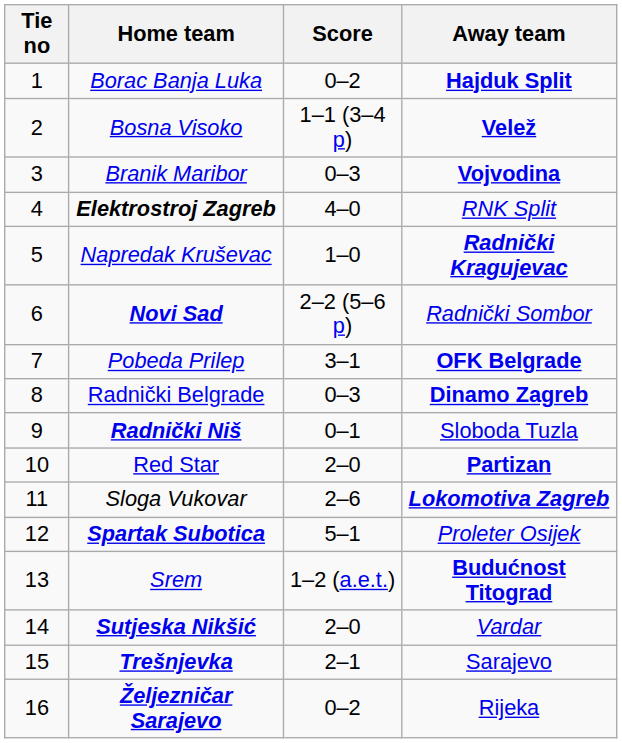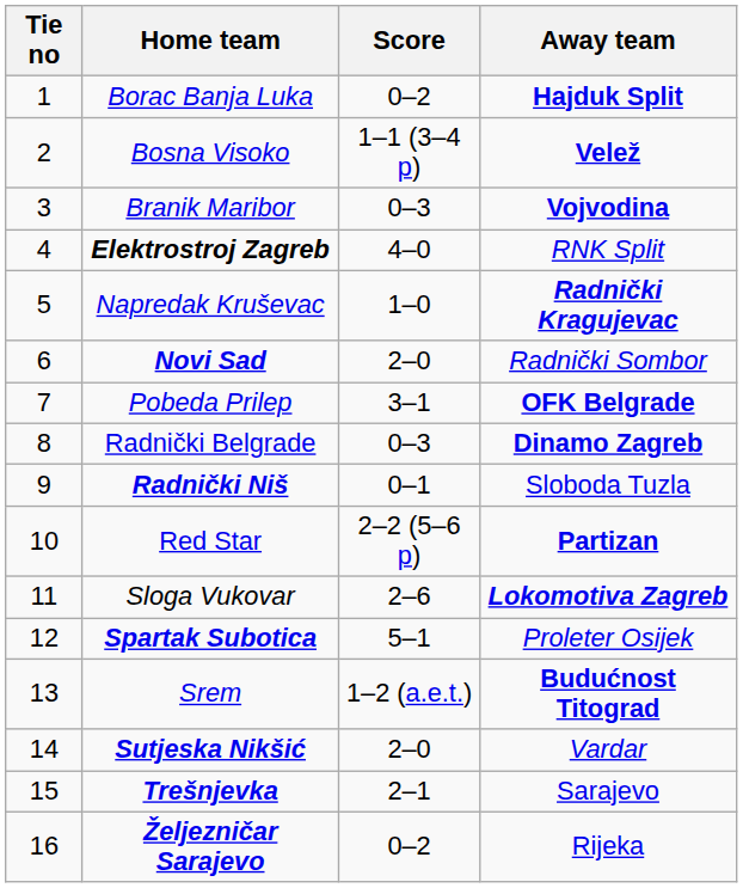 <table class="wikitable" style="text-align:center">
 <tr>
 <th width=40>Tie no</th>
 <th width=150>Home team</th>
 <th width=80>Score</th>
 <th width=150>Away team</th>
 </tr>
 <tr>
 <td>1</td>
 <td><em><a href='#'>Borac Banja Luka</a></em></td>
 <td>0–2</td>
 <td><strong><a href='#'>Hajduk Split</a></strong></td>
 </tr>
 <tr>
 <td>2</td>
 <td><em><a href='#'>Bosna Visoko</a></em></td>
 <td>1–1 (3–4 <a href='#'>p</a>)</td>
 <td><strong><a href='#'>Velež</a></strong></td>
 </tr>
 <tr>
 <td>3</td>
 <td><em><a href='#'>Branik Maribor</a></em></td>
 <td>0–3</td>
 <td><strong><a href='#'>Vojvodina</a></strong></td>
 </tr>
 <tr>
 <td>4</td>
 <td><strong><em>Elektrostroj Zagreb</em></strong></td>
 <td>4–0</td>
 <td><em><a href='#'>RNK Split</a></em></td>
 </tr>
 <tr>
 <td>5</td>
 <td><em><a href='#'>Napredak Kruševac</a></em></td>
 <td>1–0</td>
 <td><strong><em><a href='#'>Radnički Kragujevac</a></em></strong></td>
 </tr>
 <tr>
 <td>6</td>
 <td><strong><em><a href='#'>Novi Sad</a></em></strong></td>
-<td>2–2 (5–6 <a href='#'>p</a>)</td>
+<td>2–0</td>
 <td><em><a href='#'>Radnički Sombor</a></em></td>
 </tr>
 <tr>
 <td>7</td>
 <td><em><a href='#'>Pobeda Prilep</a></em></td>
 <td>3–1</td>
 <td><strong><a href='#'>OFK Belgrade</a></strong></td>
 </tr>
 <tr>
 <td>8</td>
 <td><a href='#'>Radnički Belgrade</a></td>
 <td>0–3</td>
 <td><strong><a href='#'>Dinamo Zagreb</a></strong></td>
 </tr>
 <tr>
 <td>9</td>
 <td><strong><em><a href='#'>Radnički Niš</a></em></strong></td>
 <td>0–1</td>
 <td><a href='#'>Sloboda Tuzla</a></td>
 </tr>
 <tr>
 <td>10</td>
 <td><a href='#'>Red Star</a></td>
-<td>2–0</td>
+<td>2–2 (5–6 <a href='#'>p</a>)</td>
 <td><strong><a href='#'>Partizan</a></strong></td>
 </tr>
 <tr>
 <td>11</td>
 <td><em>Sloga Vukovar</em></td>
 <td>2–6</td>
 <td><strong><em><a href='#'>Lokomotiva Zagreb</a></em></strong></td>
 </tr>
 <tr>
 <td>12</td>
 <td><strong><em><a href='#'>Spartak Subotica</a></em></strong></td>
 <td>5–1</td>
 <td><em><a href='#'>Proleter Osijek</a></em></td>
 </tr>
 <tr>
 <td>13</td>
 <td><em><a href='#'>Srem</a></em></td>
 <td>1–2 (<a href='#'>a.e.t.</a>)</td>
 <td><strong><a href='#'>Budućnost Titograd</a></strong></td>
 </tr>
 <tr>
 <td>14</td>
 <td><strong><em><a href='#'>Sutjeska Nikšić</a></em></strong></td>
 <td>2–0</td>
 <td><em><a href='#'>Vardar</a></em></td>
 </tr>
 <tr>
 <td>15</td>
 <td><strong><em><a href='#'>Trešnjevka</a></em></strong></td>
 <td>2–1</td>
 <td><a href='#'>Sarajevo</a></td>
 </tr>
 <tr>
 <td>16</td>
 <td><strong><em><a href='#'>Željezničar Sarajevo</a></em></strong></td>
 <td>0–2</td>
 <td><a href='#'>Rijeka</a></td>
 </tr>
 </table>
